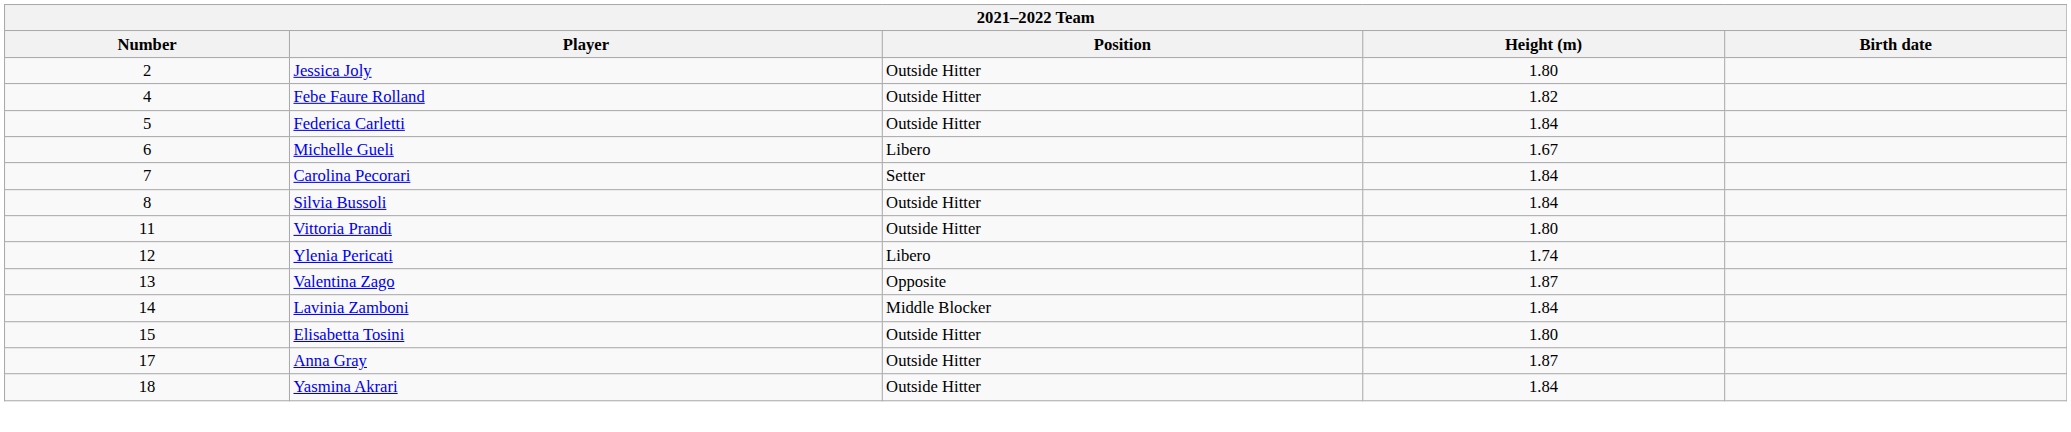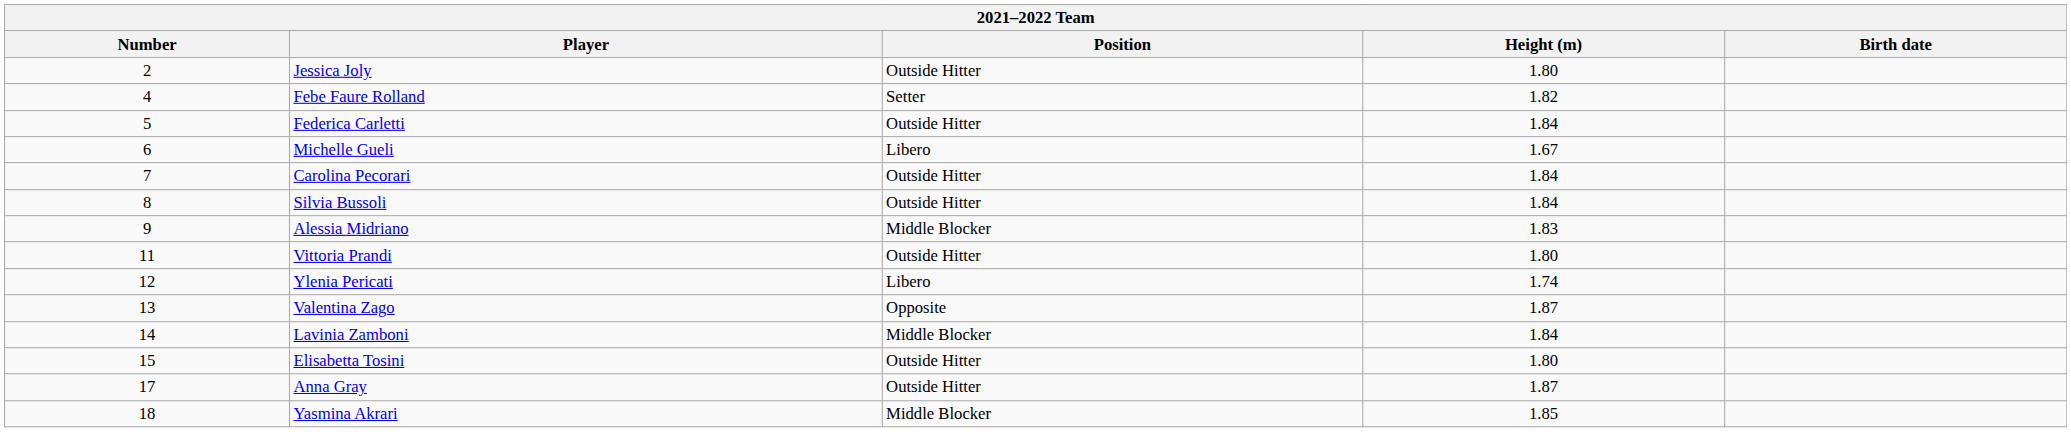 <table class="wikitable collapsible collapsed" style="width:100%;">
 <tr>
 <th colspan=5><strong>2021–2022 Team</strong></th>
 </tr>
 <tr>
 <th>Number</th>
 <th>Player</th>
 <th>Position</th>
 <th>Height (m)</th>
 <th>Birth date</th>
 </tr>
 <tr>
 <td align=center>2</td>
 <td> <a href='#'>Jessica Joly</a></td>
 <td>Outside Hitter</td>
 <td align=center>1.80</td>
 <td></td>
 </tr>
 <tr>
 <td align=center>4</td>
 <td> <a href='#'>Febe Faure Rolland</a></td>
-<td>Outside Hitter</td>
+<td>Setter</td>
 <td align=center>1.82</td>
 <td></td>
 </tr>
 <tr>
 <td align=center>5</td>
 <td> <a href='#'>Federica Carletti</a></td>
 <td>Outside Hitter</td>
 <td align=center>1.84</td>
 <td></td>
 </tr>
 <tr>
 <td align=center>6</td>
 <td> <a href='#'>Michelle Gueli</a></td>
 <td>Libero</td>
 <td align=center>1.67</td>
 <td></td>
 </tr>
 <tr>
 <td align=center>7</td>
 <td> <a href='#'>Carolina Pecorari</a></td>
-<td>Setter</td>
+<td>Outside Hitter</td>
 <td align=center>1.84</td>
 <td></td>
 </tr>
 <tr>
 <td align=center>8</td>
 <td> <a href='#'>Silvia Bussoli</a></td>
 <td>Outside Hitter</td>
 <td align=center>1.84</td>
+<td></td>
+</tr>
+<tr>
+<td align=center>9</td>
+<td> <a href='#'>Alessia Midriano</a></td>
+<td>Middle Blocker</td>
+<td align=center>1.83</td>
 <td></td>
 </tr>
 <tr>
 <td align=center>11</td>
 <td> <a href='#'>Vittoria Prandi</a></td>
 <td>Outside Hitter</td>
 <td align=center>1.80</td>
 <td></td>
 </tr>
 <tr>
 <td align=center>12</td>
 <td> <a href='#'>Ylenia Pericati</a></td>
 <td>Libero</td>
 <td align=center>1.74</td>
 <td></td>
 </tr>
 <tr>
 <td align=center>13</td>
 <td> <a href='#'>Valentina Zago</a></td>
 <td>Opposite</td>
 <td align=center>1.87</td>
 <td></td>
 </tr>
 <tr>
 <td align=center>14</td>
 <td> <a href='#'>Lavinia Zamboni</a></td>
 <td>Middle Blocker</td>
 <td align=center>1.84</td>
 <td></td>
 </tr>
 <tr>
 <td align=center>15</td>
 <td> <a href='#'>Elisabetta Tosini</a></td>
 <td>Outside Hitter</td>
 <td align=center>1.80</td>
 <td></td>
 </tr>
 <tr>
 <td align=center>17</td>
 <td> <a href='#'>Anna Gray</a></td>
 <td>Outside Hitter</td>
 <td align=center>1.87</td>
 <td></td>
 </tr>
 <tr>
 <td align=center>18</td>
 <td> <a href='#'>Yasmina Akrari</a></td>
-<td>Outside Hitter</td>
-<td align=center>1.84</td>
+<td>Middle Blocker</td>
+<td align=center>1.85</td>
 <td></td>
 </tr>
 </table>
